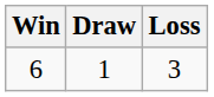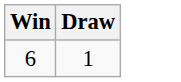 <table class="wikitable">
 <tr>
 <th>Win</th>
 <th>Draw</th>
-<th>Loss</th>
 </tr>
 <tr>
 <td align="center">6</td>
 <td align="center">1</td>
-<td align="center">3</td>
 </tr>
 </table>
